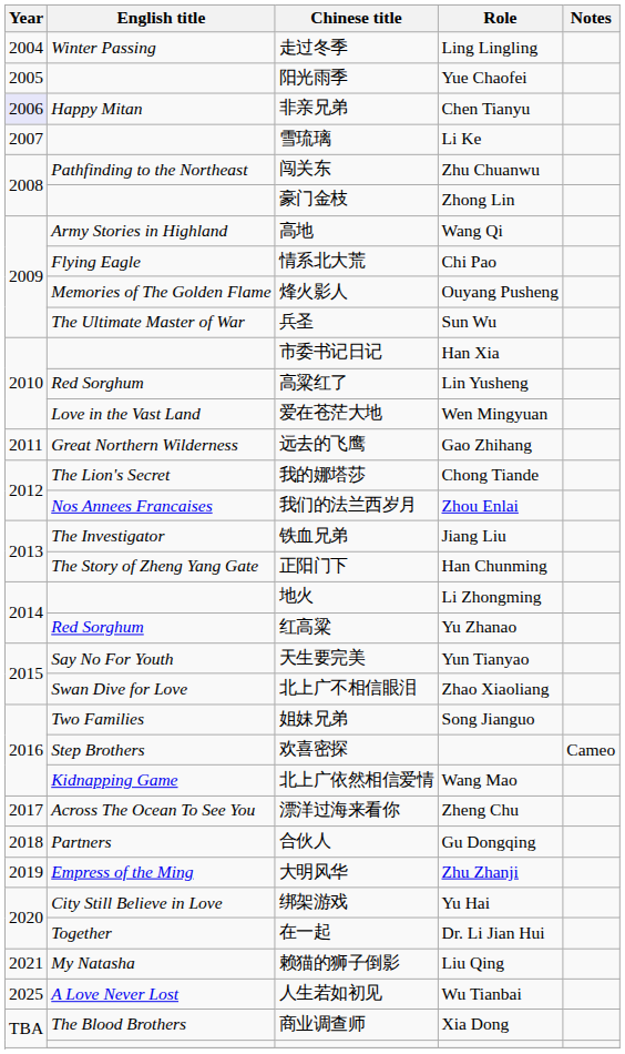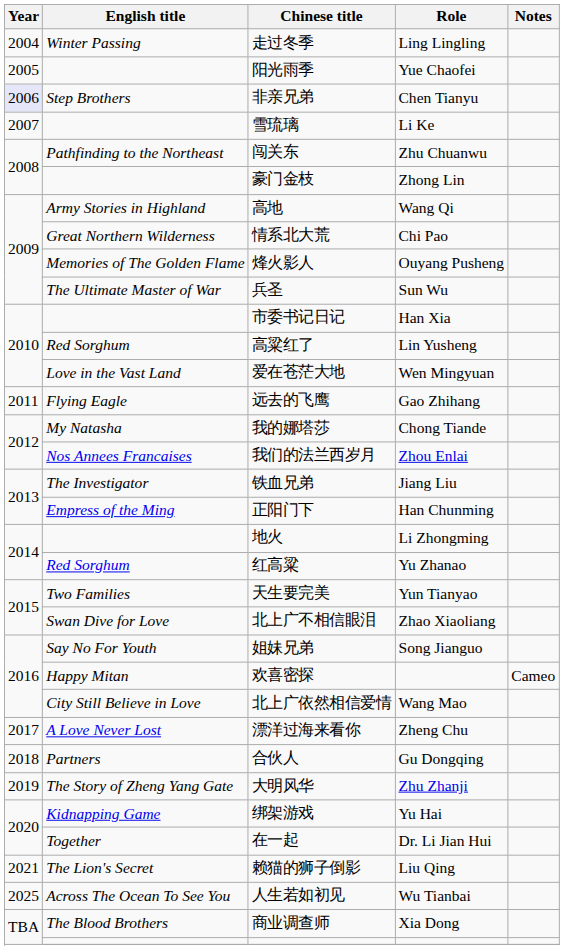 <table class="wikitable sortable">
 <tr>
 <th>Year</th>
 <th>English title</th>
 <th>Chinese title</th>
 <th>Role</th>
 <th class="unsortable">Notes</th>
 </tr>
 <tr>
 <td>2004</td>
 <td><em>Winter Passing</em></td>
 <td>走过冬季</td>
 <td>Ling Lingling</td>
 <td></td>
 </tr>
 <tr>
 <td>2005</td>
 <td></td>
 <td>阳光雨季</td>
 <td>Yue Chaofei</td>
 <td></td>
 </tr>
 <tr>
 <td style="background: lavender;">2006</td>
-<td><em>Happy Mitan</em></td>
+<td><em>Step Brothers</em></td>
 <td>非亲兄弟</td>
 <td>Chen Tianyu</td>
 <td></td>
 </tr>
 <tr>
 <td>2007</td>
 <td></td>
 <td>雪琉璃</td>
 <td>Li Ke</td>
 <td></td>
 </tr>
 <tr>
 <td rowspan="2">2008</td>
 <td><em>Pathfinding to the Northeast</em></td>
 <td>闯关东</td>
 <td>Zhu Chuanwu</td>
 <td></td>
 </tr>
 <tr>
 <td></td>
 <td>豪门金枝</td>
 <td>Zhong Lin</td>
 <td></td>
 </tr>
 <tr>
 <td rowspan="4">2009</td>
 <td><em>Army Stories in Highland</em></td>
 <td>高地</td>
 <td>Wang Qi</td>
 <td></td>
 </tr>
 <tr>
-<td><em>Flying Eagle</em></td>
+<td><em>Great Northern Wilderness</em></td>
 <td>情系北大荒</td>
 <td>Chi Pao</td>
 <td></td>
 </tr>
 <tr>
 <td><em>Memories of The Golden Flame</em></td>
 <td>烽火影人</td>
 <td>Ouyang Pusheng</td>
 <td></td>
 </tr>
 <tr>
 <td><em>The Ultimate Master of War</em></td>
 <td>兵圣</td>
 <td>Sun Wu</td>
 <td></td>
 </tr>
 <tr>
 <td rowspan="3">2010</td>
 <td></td>
 <td>市委书记日记</td>
 <td>Han Xia</td>
 <td></td>
 </tr>
 <tr>
 <td><em>Red Sorghum</em></td>
 <td>高粱红了</td>
 <td>Lin Yusheng</td>
 <td></td>
 </tr>
 <tr>
 <td><em>Love in the Vast Land</em></td>
 <td>爱在苍茫大地</td>
 <td>Wen Mingyuan</td>
 <td></td>
 </tr>
 <tr>
 <td>2011</td>
-<td><em>Great Northern Wilderness</em></td>
+<td><em>Flying Eagle</em></td>
 <td>远去的飞鹰</td>
 <td>Gao Zhihang</td>
 <td></td>
 </tr>
 <tr>
 <td rowspan=2>2012</td>
-<td><em>The Lion's Secret</em></td>
+<td><em>My Natasha</em></td>
 <td>我的娜塔莎</td>
 <td>Chong Tiande</td>
 <td></td>
 </tr>
 <tr>
 <td><em><a href='#'>Nos Annees Francaises</a></em></td>
 <td>我们的法兰西岁月</td>
 <td><a href='#'>Zhou Enlai</a></td>
 <td></td>
 </tr>
 <tr>
 <td rowspan=2>2013</td>
 <td><em>The Investigator</em></td>
 <td>铁血兄弟</td>
 <td>Jiang Liu</td>
 <td></td>
 </tr>
 <tr>
-<td><em>The Story of Zheng Yang Gate</em></td>
+<td><em><a href='#'>Empress of the Ming</a></em></td>
 <td>正阳门下</td>
 <td>Han Chunming</td>
 <td></td>
 </tr>
 <tr>
 <td rowspan=2>2014</td>
 <td></td>
 <td>地火</td>
 <td>Li Zhongming</td>
 <td></td>
 </tr>
 <tr>
 <td><em><a href='#'>Red Sorghum</a></em></td>
 <td>红高粱</td>
 <td>Yu Zhanao</td>
 <td></td>
 </tr>
 <tr>
 <td rowspan=2>2015</td>
-<td><em>Say No For Youth</em></td>
+<td><em>Two Families</em></td>
 <td>天生要完美</td>
 <td>Yun Tianyao</td>
 <td></td>
 </tr>
 <tr>
 <td><em>Swan Dive for Love</em></td>
 <td>北上广不相信眼泪</td>
 <td>Zhao Xiaoliang</td>
 <td></td>
 </tr>
 <tr>
 <td rowspan=3>2016</td>
-<td><em>Two Families</em></td>
+<td><em>Say No For Youth</em></td>
 <td>姐妹兄弟</td>
 <td>Song Jianguo</td>
 <td></td>
 </tr>
 <tr>
-<td><em>Step Brothers</em></td>
+<td><em>Happy Mitan</em></td>
 <td>欢喜密探</td>
 <td></td>
 <td>Cameo</td>
 </tr>
 <tr>
-<td><em><a href='#'>Kidnapping Game</a></em></td>
+<td><em>City Still Believe in Love</em></td>
 <td>北上广依然相信爱情</td>
 <td>Wang Mao</td>
 <td></td>
 </tr>
 <tr>
 <td>2017</td>
-<td><em>Across The Ocean To See You</em></td>
+<td><em><a href='#'>A Love Never Lost</a></em></td>
 <td>漂洋过海来看你</td>
 <td>Zheng Chu</td>
 <td></td>
 </tr>
 <tr>
 <td>2018</td>
 <td><em>Partners</em></td>
 <td>合伙人</td>
 <td>Gu Dongqing</td>
 <td></td>
 </tr>
 <tr>
 <td>2019</td>
-<td><em><a href='#'>Empress of the Ming</a></em></td>
+<td><em>The Story of Zheng Yang Gate</em></td>
 <td>大明风华</td>
 <td><a href='#'>Zhu Zhanji</a></td>
 <td></td>
 </tr>
 <tr>
 <td rowspan=2>2020</td>
-<td><em>City Still Believe in Love</em></td>
+<td><em><a href='#'>Kidnapping Game</a></em></td>
 <td>绑架游戏</td>
 <td>Yu Hai</td>
 <td></td>
 </tr>
 <tr>
 <td><em>Together</em></td>
 <td>在一起</td>
 <td>Dr. Li Jian Hui</td>
 <td></td>
 </tr>
 <tr>
 <td>2021</td>
-<td><em>My Natasha</em></td>
+<td><em>The Lion's Secret</em></td>
 <td>赖猫的狮子倒影</td>
 <td>Liu Qing</td>
 <td></td>
 </tr>
 <tr>
 <td>2025</td>
-<td><em><a href='#'>A Love Never Lost</a></em></td>
+<td><em>Across The Ocean To See You</em></td>
 <td>人生若如初见</td>
 <td>Wu Tianbai</td>
 <td></td>
 </tr>
 <tr>
 <td rowspan=4>TBA</td>
 <td><em>The Blood Brothers</em></td>
 <td>商业调查师</td>
 <td>Xia Dong</td>
 <td></td>
 </tr>
 <tr>
 <td></td>
 <td></td>
 <td></td>
 <td></td>
 </tr>
 <tr>
 </tr>
 </table>
